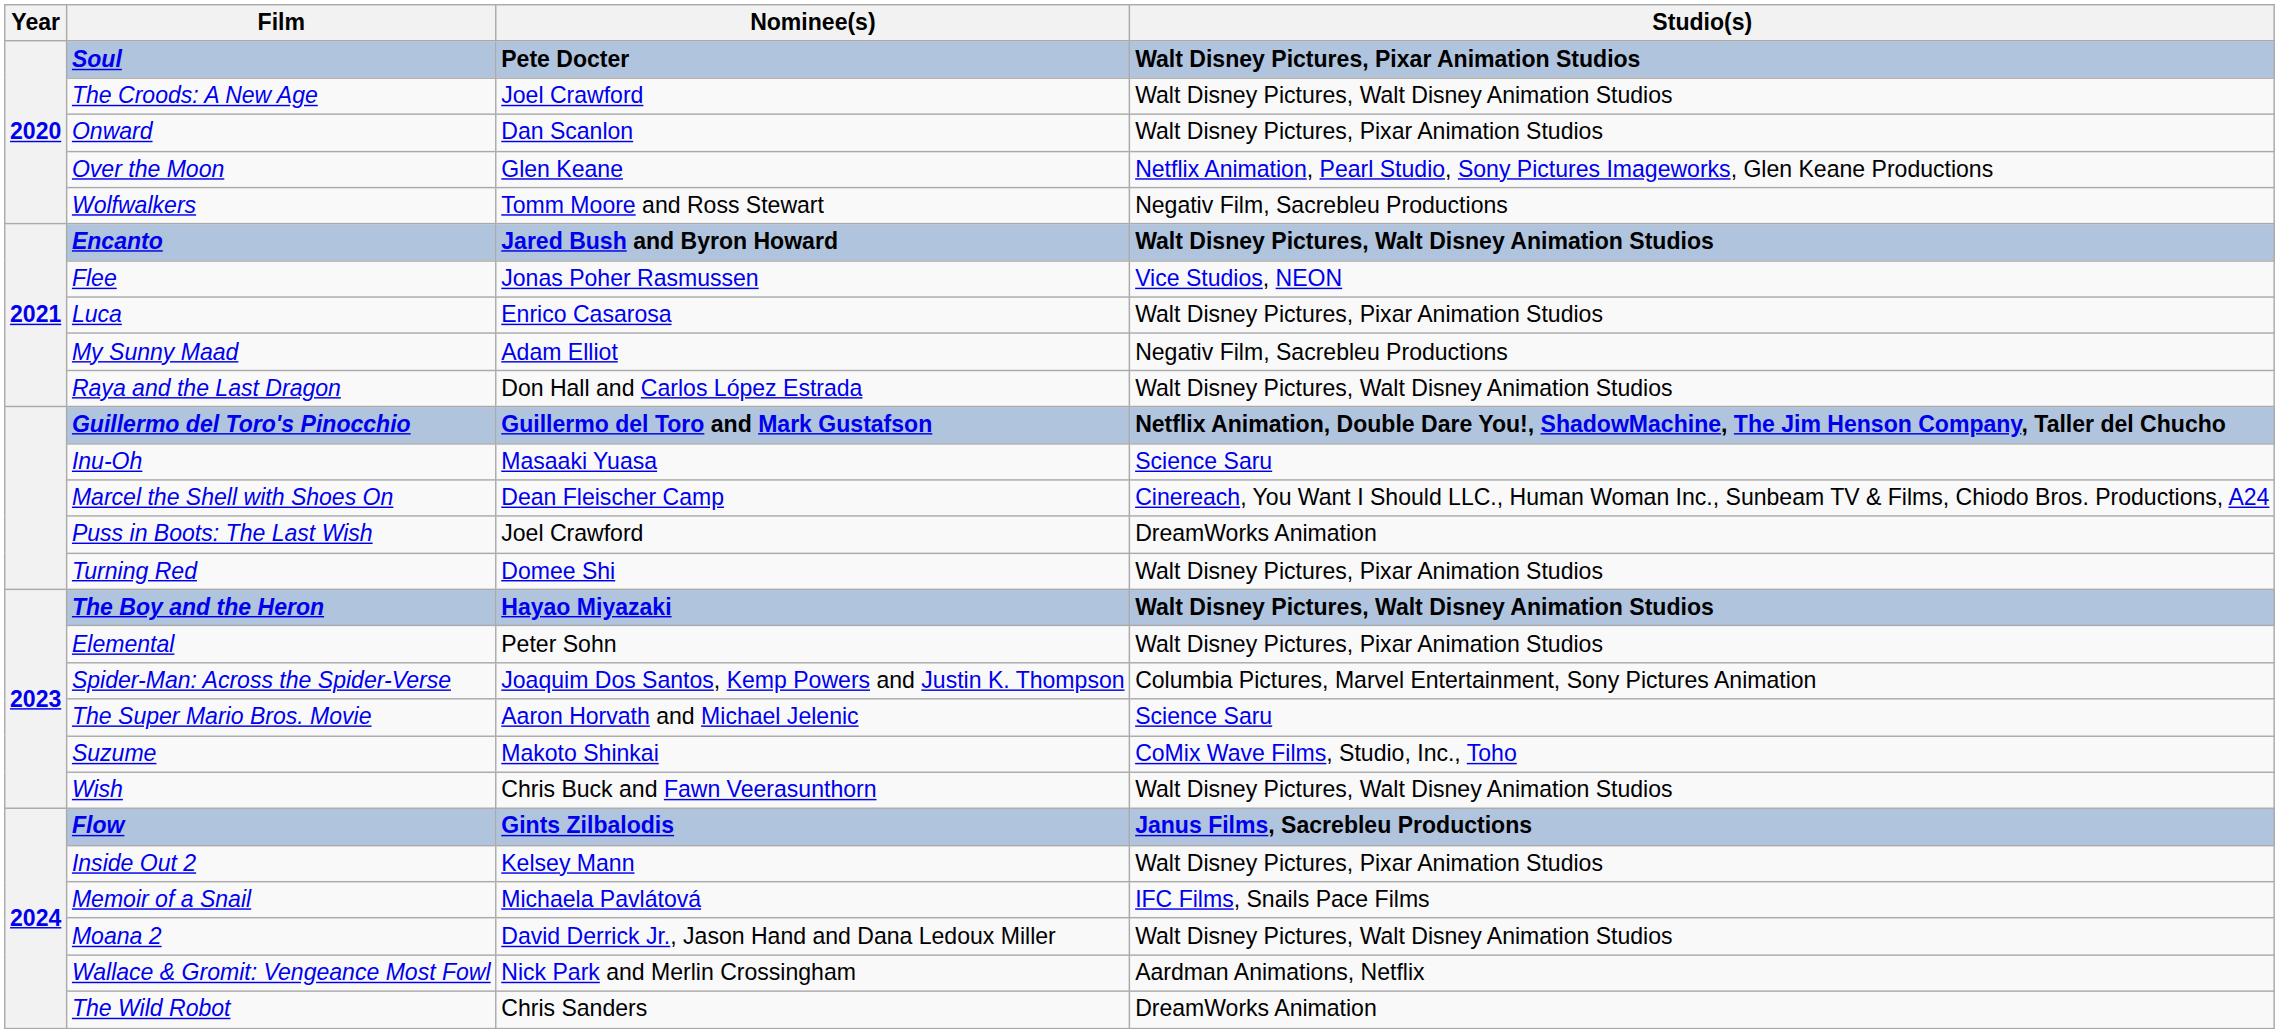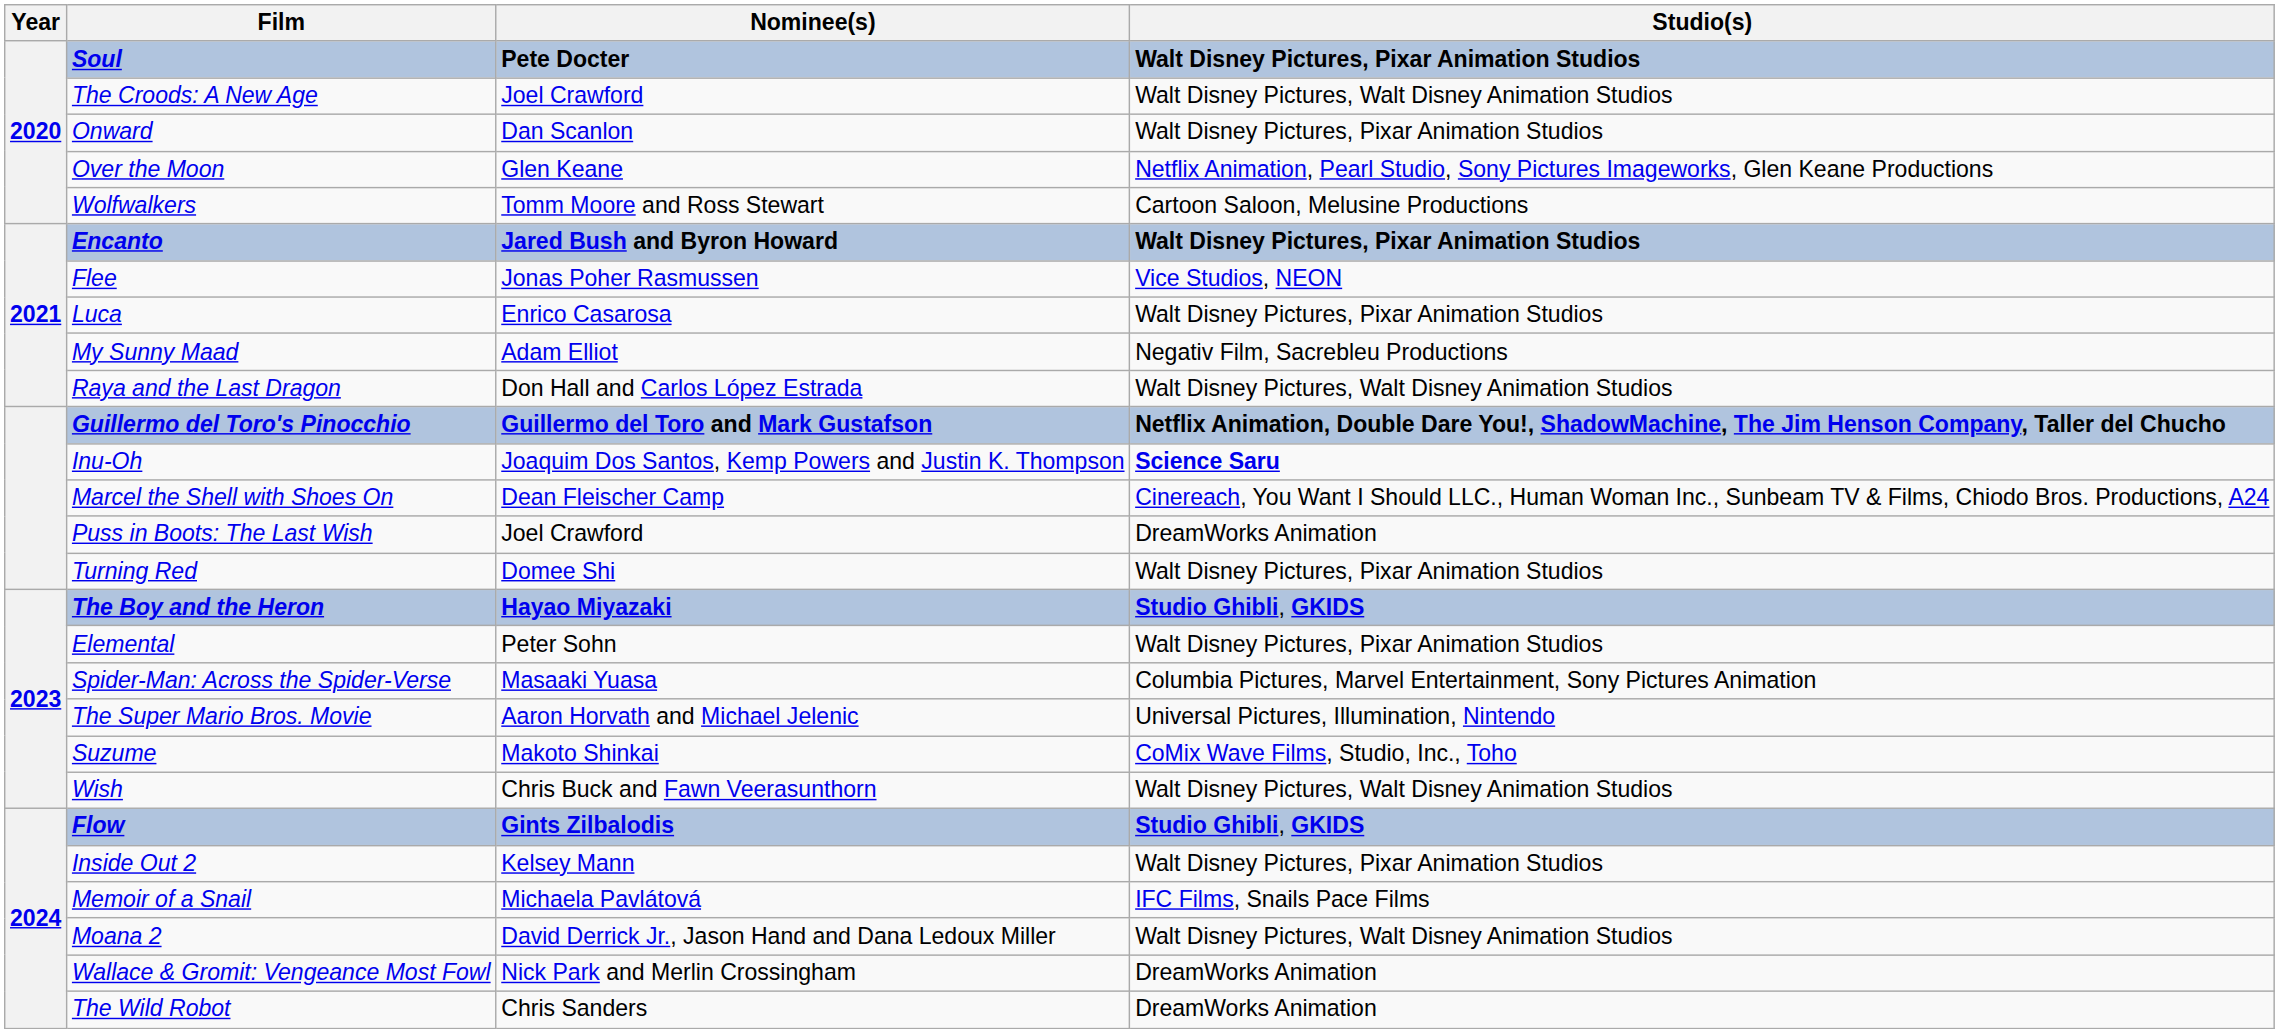 <table class="wikitable sortable">
 <tr>
 <th>Year</th>
 <th>Film</th>
 <th>Nominee(s)</th>
 <th>Studio(s)</th>
 </tr>
 <tr>
 <th rowspan="5" style="text-align:center;"><a href='#'>2020</a></th>
 <td style="background:#B0C4DE;"><strong><em><a href='#'>Soul</a></em></strong></td>
 <td style="background:#B0C4DE;"><strong>Pete Docter</strong></td>
 <td style="background:#B0C4DE;"><strong>Walt Disney Pictures, Pixar Animation Studios</strong></td>
 </tr>
 <tr>
 <td><em><a href='#'>The Croods: A New Age</a></em></td>
 <td><a href='#'>Joel Crawford</a></td>
 <td>Walt Disney Pictures, Walt Disney Animation Studios</td>
 </tr>
 <tr>
 <td><em><a href='#'>Onward</a></em></td>
 <td><a href='#'>Dan Scanlon</a></td>
 <td>Walt Disney Pictures, Pixar Animation Studios</td>
 </tr>
 <tr>
 <td><em><a href='#'>Over the Moon</a></em></td>
 <td><a href='#'>Glen Keane</a></td>
 <td><a href='#'>Netflix Animation</a>, <a href='#'>Pearl Studio</a>, <a href='#'>Sony Pictures Imageworks</a>, Glen Keane Productions</td>
 </tr>
 <tr>
 <td><em><a href='#'>Wolfwalkers</a></em></td>
 <td><a href='#'>Tomm Moore</a> and Ross Stewart</td>
-<td>Negativ Film, Sacrebleu Productions</td>
+<td>Cartoon Saloon, Melusine Productions</td>
 </tr>
 <tr>
 <th rowspan="5" style="text-align:center;"><a href='#'>2021</a></th>
 <td style="background:#B0C4DE;"><strong><em><a href='#'>Encanto</a></em></strong></td>
 <td style="background:#B0C4DE;"><strong><a href='#'>Jared Bush</a> and Byron Howard</strong></td>
-<td style="background:#B0C4DE;"><strong>Walt Disney Pictures, Walt Disney Animation Studios</strong></td>
+<td style="background:#B0C4DE;"><strong>Walt Disney Pictures, Pixar Animation Studios</strong></td>
 </tr>
 <tr>
 <td><em><a href='#'>Flee</a></em></td>
 <td><a href='#'>Jonas Poher Rasmussen</a></td>
 <td><a href='#'>Vice Studios</a>, <a href='#'>NEON</a></td>
 </tr>
 <tr>
 <td><em><a href='#'>Luca</a></em></td>
 <td><a href='#'>Enrico Casarosa</a></td>
 <td>Walt Disney Pictures, Pixar Animation Studios</td>
 </tr>
 <tr>
 <td><em><a href='#'>My Sunny Maad</a></em></td>
 <td><a href='#'>Adam Elliot</a></td>
 <td>Negativ Film, Sacrebleu Productions</td>
 </tr>
 <tr>
 <td><em><a href='#'>Raya and the Last Dragon</a></em></td>
 <td>Don Hall and <a href='#'>Carlos López Estrada</a></td>
 <td>Walt Disney Pictures, Walt Disney Animation Studios</td>
 </tr>
 <tr>
 <th rowspan="5"></th>
 <td style="background:#B0C4DE;"><strong><em><a href='#'>Guillermo del Toro's Pinocchio</a></em></strong></td>
 <td style="background:#B0C4DE;"><strong><a href='#'>Guillermo del Toro</a> and <a href='#'>Mark Gustafson</a></strong></td>
 <td style="background:#B0C4DE;"><strong>Netflix Animation, Double Dare You!, <a href='#'>ShadowMachine</a>, <a href='#'>The Jim Henson Company</a>, Taller del Chucho</strong></td>
 </tr>
 <tr>
 <td><em><a href='#'>Inu-Oh</a></em></td>
-<td><a href='#'>Masaaki Yuasa</a></td>
-<td><a href='#'>Science Saru</a></td>
+<td><a href='#'>Joaquim Dos Santos</a>, <a href='#'>Kemp Powers</a> and <a href='#'>Justin K. Thompson</a></td>
+<td><strong><a href='#'>Science Saru</a></strong></td>
 </tr>
 <tr>
 <td><em><a href='#'>Marcel the Shell with Shoes On</a></em></td>
 <td><a href='#'>Dean Fleischer Camp</a></td>
 <td><a href='#'>Cinereach</a>, You Want I Should LLC., Human Woman Inc., Sunbeam TV & Films, Chiodo Bros. Productions, <a href='#'>A24</a></td>
 </tr>
 <tr>
 <td><em><a href='#'>Puss in Boots: The Last Wish</a></em></td>
 <td>Joel Crawford</td>
 <td>DreamWorks Animation</td>
 </tr>
 <tr>
 <td><em><a href='#'>Turning Red</a></em></td>
 <td><a href='#'>Domee Shi</a></td>
 <td>Walt Disney Pictures, Pixar Animation Studios</td>
 </tr>
 <tr>
 <th rowspan="6" style="text-align:center;"><a href='#'>2023</a></th>
 <td style="background:#B0C4DE;"><strong><em><a href='#'>The Boy and the Heron</a></em></strong></td>
 <td style="background:#B0C4DE;"><strong><a href='#'>Hayao Miyazaki</a></strong></td>
-<td style="background:#B0C4DE;"><strong>Walt Disney Pictures, Walt Disney Animation Studios</strong></td>
+<td style="background:#B0C4DE;"><strong><a href='#'>Studio Ghibli</a></strong>, <strong><a href='#'>GKIDS</a></strong></td>
 </tr>
 <tr>
 <td><em><a href='#'>Elemental</a></em></td>
 <td>Peter Sohn</td>
 <td>Walt Disney Pictures, Pixar Animation Studios</td>
 </tr>
 <tr>
 <td><em><a href='#'>Spider-Man: Across the Spider-Verse</a></em></td>
-<td><a href='#'>Joaquim Dos Santos</a>, <a href='#'>Kemp Powers</a> and <a href='#'>Justin K. Thompson</a></td>
+<td><a href='#'>Masaaki Yuasa</a></td>
 <td>Columbia Pictures, Marvel Entertainment, Sony Pictures Animation</td>
 </tr>
 <tr>
 <td><em><a href='#'>The Super Mario Bros. Movie</a></em></td>
 <td><a href='#'>Aaron Horvath</a> and <a href='#'>Michael Jelenic</a></td>
-<td><a href='#'>Science Saru</a></td>
+<td>Universal Pictures, Illumination, <a href='#'>Nintendo</a></td>
 </tr>
 <tr>
 <td><em><a href='#'>Suzume</a></em></td>
 <td><a href='#'>Makoto Shinkai</a></td>
 <td><a href='#'>CoMix Wave Films</a>, Studio, Inc., <a href='#'>Toho</a></td>
 </tr>
 <tr>
 <td><em><a href='#'>Wish</a></em></td>
 <td>Chris Buck and <a href='#'>Fawn Veerasunthorn</a></td>
 <td>Walt Disney Pictures, Walt Disney Animation Studios</td>
 </tr>
 <tr>
 <th rowspan="6" style="text-align:center;"><a href='#'>2024</a></th>
 <td style="background:#B0C4DE;"><strong><em><a href='#'>Flow</a></em></strong></td>
 <td style="background:#B0C4DE;"><strong><a href='#'>Gints Zilbalodis</a></strong></td>
-<td style="background:#B0C4DE;"><strong><a href='#'>Janus Films</a>, Sacrebleu Productions</strong></td>
+<td style="background:#B0C4DE;"><strong><a href='#'>Studio Ghibli</a></strong>, <strong><a href='#'>GKIDS</a></strong></td>
 </tr>
 <tr>
 <td><em><a href='#'>Inside Out 2</a></em></td>
 <td><a href='#'>Kelsey Mann</a></td>
 <td>Walt Disney Pictures, Pixar Animation Studios</td>
 </tr>
 <tr>
 <td><em><a href='#'>Memoir of a Snail</a></em></td>
 <td><a href='#'>Michaela Pavlátová</a></td>
 <td><a href='#'>IFC Films</a>, Snails Pace Films</td>
 </tr>
 <tr>
 <td><em><a href='#'>Moana 2</a></em></td>
 <td><a href='#'>David Derrick Jr.</a>, Jason Hand and Dana Ledoux Miller</td>
 <td>Walt Disney Pictures, Walt Disney Animation Studios</td>
 </tr>
 <tr>
 <td><em><a href='#'>Wallace & Gromit: Vengeance Most Fowl</a></em></td>
 <td><a href='#'>Nick Park</a> and Merlin Crossingham</td>
-<td>Aardman Animations, Netflix</td>
+<td>DreamWorks Animation</td>
 </tr>
 <tr>
 <td><em><a href='#'>The Wild Robot</a></em></td>
 <td>Chris Sanders</td>
 <td>DreamWorks Animation</td>
 </tr>
 </table>
